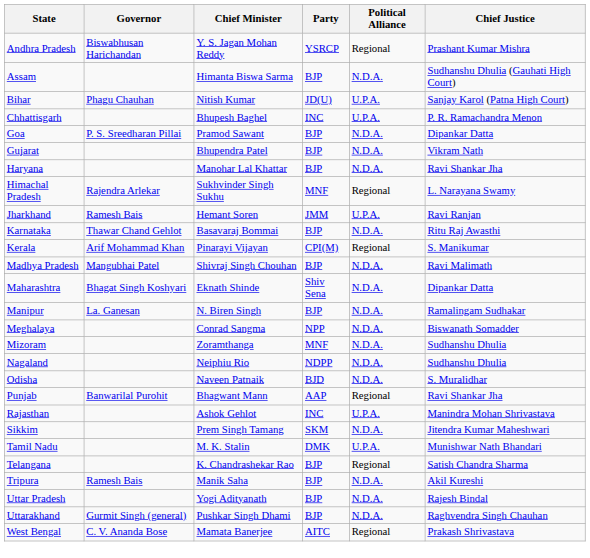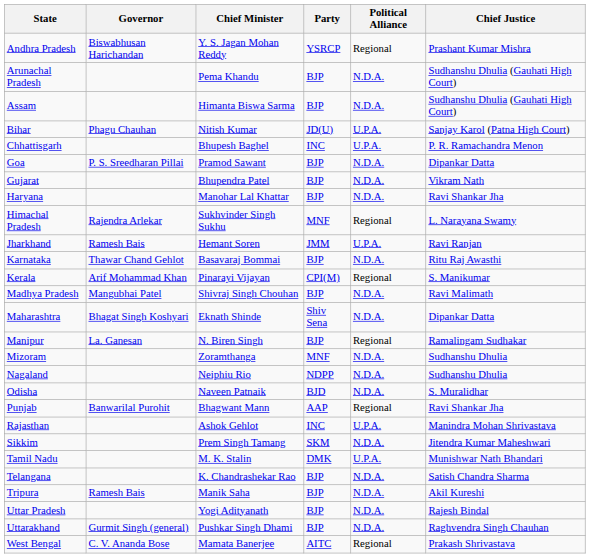 <table class="wikitable sortable">
 <tr>
 <th>State</th>
 <th>Governor</th>
 <th>Chief Minister</th>
 <th>Party</th>
 <th>Political Alliance</th>
 <th>Chief Justice</th>
 </tr>
 <tr>
 <td><a href='#'>Andhra Pradesh</a></td>
 <td><a href='#'>Biswabhusan Harichandan</a></td>
 <td><a href='#'>Y. S. Jagan Mohan Reddy</a></td>
 <td><a href='#'>YSRCP</a></td>
 <td>Regional</td>
 <td><a href='#'>Prashant Kumar Mishra</a></td>
+</tr>
+<tr>
+<td><a href='#'>Arunachal Pradesh</a></td>
+<td></td>
+<td><a href='#'>Pema Khandu</a></td>
+<td><a href='#'>BJP</a></td>
+<td><a href='#'>N.D.A.</a></td>
+<td><a href='#'>Sudhanshu Dhulia</a> (<a href='#'>Gauhati High Court</a>)</td>
 </tr>
 <tr>
 <td><a href='#'>Assam</a></td>
 <td></td>
 <td><a href='#'>Himanta Biswa Sarma</a></td>
 <td><a href='#'>BJP</a></td>
 <td><a href='#'>N.D.A.</a></td>
 <td><a href='#'>Sudhanshu Dhulia</a> (<a href='#'>Gauhati High Court</a>)</td>
 </tr>
 <tr>
 <td><a href='#'>Bihar</a></td>
 <td><a href='#'>Phagu Chauhan</a></td>
 <td><a href='#'>Nitish Kumar</a></td>
 <td><a href='#'>JD(U)</a></td>
 <td><a href='#'>U.P.A.</a></td>
 <td><a href='#'>Sanjay Karol</a> (<a href='#'>Patna High Court</a>)</td>
 </tr>
 <tr>
 <td><a href='#'>Chhattisgarh</a></td>
 <td></td>
 <td><a href='#'>Bhupesh Baghel</a></td>
 <td><a href='#'>INC</a></td>
 <td><a href='#'>U.P.A.</a></td>
 <td><a href='#'>P. R. Ramachandra Menon</a></td>
 </tr>
 <tr>
 <td><a href='#'>Goa</a></td>
 <td><a href='#'>P. S. Sreedharan Pillai</a></td>
 <td><a href='#'>Pramod Sawant</a></td>
 <td><a href='#'>BJP</a></td>
 <td><a href='#'>N.D.A.</a></td>
 <td><a href='#'>Dipankar Datta</a></td>
 </tr>
 <tr>
 <td><a href='#'>Gujarat</a></td>
 <td></td>
 <td><a href='#'>Bhupendra Patel</a></td>
 <td><a href='#'>BJP</a></td>
 <td><a href='#'>N.D.A.</a></td>
 <td><a href='#'>Vikram Nath</a></td>
 </tr>
 <tr>
 <td><a href='#'>Haryana</a></td>
 <td></td>
 <td><a href='#'>Manohar Lal Khattar</a></td>
 <td><a href='#'>BJP</a></td>
 <td><a href='#'>N.D.A.</a></td>
 <td><a href='#'>Ravi Shankar Jha</a></td>
 </tr>
 <tr>
 <td><a href='#'>Himachal Pradesh</a></td>
 <td><a href='#'>Rajendra Arlekar</a></td>
 <td><a href='#'>Sukhvinder Singh Sukhu</a></td>
 <td><a href='#'>MNF</a></td>
 <td>Regional</td>
 <td><a href='#'>L. Narayana Swamy</a></td>
 </tr>
 <tr>
 <td><a href='#'>Jharkhand</a></td>
 <td><a href='#'>Ramesh Bais</a></td>
 <td><a href='#'>Hemant Soren</a></td>
 <td><a href='#'>JMM</a></td>
 <td><a href='#'>U.P.A.</a></td>
 <td><a href='#'>Ravi Ranjan</a></td>
 </tr>
 <tr>
 <td><a href='#'>Karnataka</a></td>
 <td><a href='#'>Thawar Chand Gehlot</a></td>
 <td><a href='#'>Basavaraj Bommai</a></td>
 <td><a href='#'>BJP</a></td>
 <td><a href='#'>N.D.A.</a></td>
 <td><a href='#'>Ritu Raj Awasthi</a></td>
 </tr>
 <tr>
 <td><a href='#'>Kerala</a></td>
 <td><a href='#'>Arif Mohammad Khan</a></td>
 <td><a href='#'>Pinarayi Vijayan</a></td>
 <td><a href='#'>CPI(M)</a></td>
 <td>Regional</td>
 <td><a href='#'>S. Manikumar</a></td>
 </tr>
 <tr>
 <td><a href='#'>Madhya Pradesh</a></td>
 <td><a href='#'>Mangubhai Patel</a></td>
 <td><a href='#'>Shivraj Singh Chouhan</a></td>
 <td><a href='#'>BJP</a></td>
 <td><a href='#'>N.D.A.</a></td>
 <td><a href='#'>Ravi Malimath</a></td>
 </tr>
 <tr>
 <td><a href='#'>Maharashtra</a></td>
 <td><a href='#'>Bhagat Singh Koshyari</a></td>
 <td><a href='#'>Eknath Shinde</a></td>
 <td><a href='#'>Shiv Sena</a></td>
 <td><a href='#'>N.D.A.</a></td>
 <td><a href='#'>Dipankar Datta</a></td>
 </tr>
 <tr>
 <td><a href='#'>Manipur</a></td>
 <td><a href='#'>La. Ganesan</a></td>
 <td><a href='#'>N. Biren Singh</a></td>
 <td><a href='#'>BJP</a></td>
-<td><a href='#'>N.D.A.</a></td>
+<td>Regional</td>
 <td><a href='#'>Ramalingam Sudhakar</a></td>
-</tr>
-<tr>
-<td><a href='#'>Meghalaya</a></td>
-<td></td>
-<td><a href='#'>Conrad Sangma</a></td>
-<td><a href='#'>NPP</a></td>
-<td><a href='#'>N.D.A.</a></td>
-<td><a href='#'>Biswanath Somadder</a></td>
 </tr>
 <tr>
 <td><a href='#'>Mizoram</a></td>
 <td></td>
 <td><a href='#'>Zoramthanga</a></td>
 <td><a href='#'>MNF</a></td>
 <td><a href='#'>N.D.A.</a></td>
 <td><a href='#'>Sudhanshu Dhulia</a></td>
 </tr>
 <tr>
 <td><a href='#'>Nagaland</a></td>
 <td></td>
 <td><a href='#'>Neiphiu Rio</a></td>
 <td><a href='#'>NDPP</a></td>
 <td><a href='#'>N.D.A.</a></td>
 <td><a href='#'>Sudhanshu Dhulia</a></td>
 </tr>
 <tr>
 <td><a href='#'>Odisha</a></td>
 <td></td>
 <td><a href='#'>Naveen Patnaik</a></td>
 <td><a href='#'>BJD</a></td>
 <td><a href='#'>N.D.A.</a></td>
 <td><a href='#'>S. Muralidhar</a></td>
 </tr>
 <tr>
 <td><a href='#'>Punjab</a></td>
 <td><a href='#'>Banwarilal Purohit</a></td>
 <td><a href='#'>Bhagwant Mann</a></td>
 <td><a href='#'>AAP</a></td>
 <td>Regional</td>
 <td><a href='#'>Ravi Shankar Jha</a></td>
 </tr>
 <tr>
 <td><a href='#'>Rajasthan</a></td>
 <td></td>
 <td><a href='#'>Ashok Gehlot</a></td>
 <td><a href='#'>INC</a></td>
 <td><a href='#'>U.P.A.</a></td>
 <td><a href='#'>Manindra Mohan Shrivastava</a></td>
 </tr>
 <tr>
 <td><a href='#'>Sikkim</a></td>
 <td></td>
 <td><a href='#'>Prem Singh Tamang</a></td>
 <td><a href='#'>SKM</a></td>
 <td><a href='#'>N.D.A.</a></td>
 <td><a href='#'>Jitendra Kumar Maheshwari</a></td>
 </tr>
 <tr>
 <td><a href='#'>Tamil Nadu</a></td>
 <td></td>
 <td><a href='#'>M. K. Stalin</a></td>
 <td><a href='#'>DMK</a></td>
 <td><a href='#'>U.P.A.</a></td>
 <td><a href='#'>Munishwar Nath Bhandari</a></td>
 </tr>
 <tr>
 <td><a href='#'>Telangana</a></td>
 <td></td>
 <td><a href='#'>K. Chandrashekar Rao</a></td>
 <td><a href='#'>BJP</a></td>
-<td>Regional</td>
+<td><a href='#'>N.D.A.</a></td>
 <td><a href='#'>Satish Chandra Sharma</a></td>
 </tr>
 <tr>
 <td><a href='#'>Tripura</a></td>
 <td><a href='#'>Ramesh Bais</a></td>
 <td><a href='#'>Manik Saha</a></td>
 <td><a href='#'>BJP</a></td>
 <td><a href='#'>N.D.A.</a></td>
 <td><a href='#'>Akil Kureshi</a></td>
 </tr>
 <tr>
 <td><a href='#'>Uttar Pradesh</a></td>
 <td></td>
 <td><a href='#'>Yogi Adityanath</a></td>
 <td><a href='#'>BJP</a></td>
 <td><a href='#'>N.D.A.</a></td>
 <td><a href='#'>Rajesh Bindal</a></td>
 </tr>
 <tr>
 <td><a href='#'>Uttarakhand</a></td>
 <td><a href='#'>Gurmit Singh (general)</a></td>
 <td><a href='#'>Pushkar Singh Dhami</a></td>
 <td><a href='#'>BJP</a></td>
 <td><a href='#'>N.D.A.</a></td>
 <td><a href='#'>Raghvendra Singh Chauhan</a></td>
 </tr>
 <tr>
 <td><a href='#'>West Bengal</a></td>
 <td><a href='#'>C. V. Ananda Bose</a></td>
 <td><a href='#'>Mamata Banerjee</a></td>
 <td><a href='#'>AITC</a></td>
 <td>Regional</td>
 <td><a href='#'>Prakash Shrivastava</a></td>
 </tr>
 </table>
